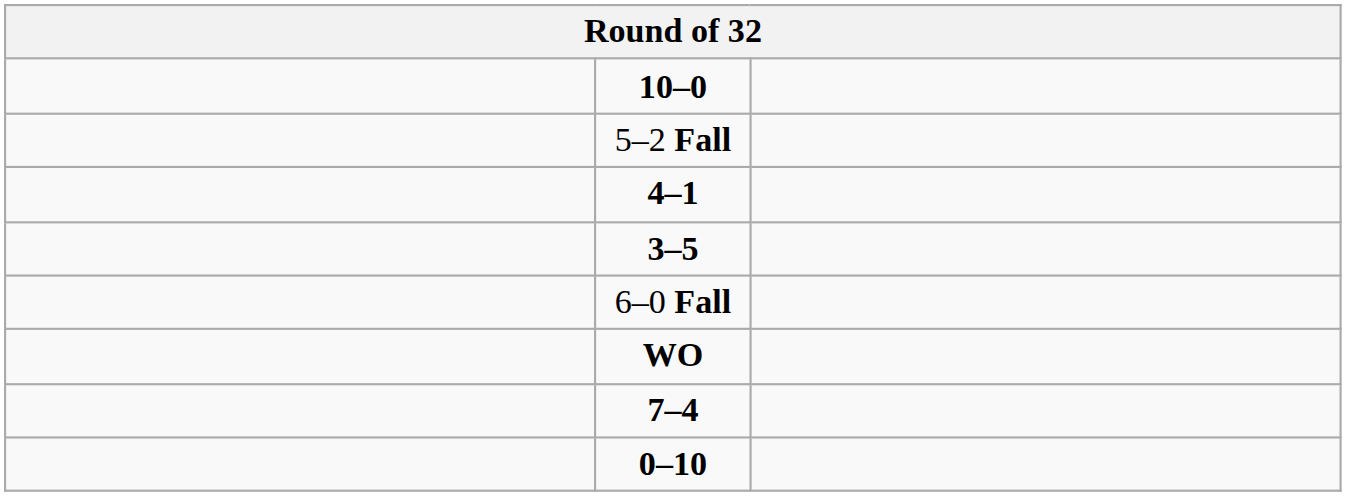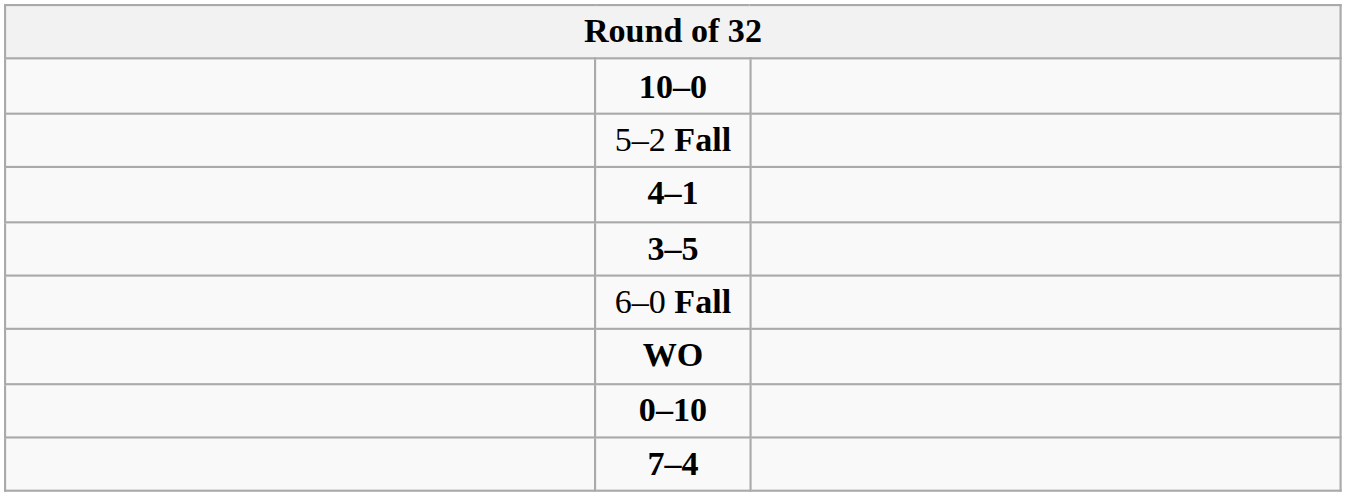 <table class="wikitable" style="text-align: center;">
 <tr>
 <th colspan=3>Round of 32</th>
 </tr>
 <tr>
 <td align=left width="270"><strong></strong></td>
 <td align=center width="65"><strong>10–0</strong></td>
 <td align=left width="270"></td>
 </tr>
 <tr>
 <td align=left><strong></strong></td>
 <td align=center>5–2 <strong>Fall</strong></td>
 <td align=left></td>
 </tr>
 <tr>
 <td align=left><strong></strong></td>
 <td align=center><strong>4–1</strong></td>
 <td align=left></td>
 </tr>
 <tr>
 <td align=left></td>
 <td align=center><strong>3–5</strong></td>
 <td align=left><strong></strong></td>
 </tr>
 <tr>
 <td align=left><strong></strong></td>
 <td align=center>6–0 <strong>Fall</strong></td>
 <td align=left></td>
 </tr>
 <tr>
 <td align=left><strong></strong></td>
 <td align=center><strong>WO</strong></td>
 <td align=left><s></s></td>
 </tr>
 <tr>
+<td align=left></td>
+<td align=center><strong>0–10</strong></td>
+<td align=left><strong></strong></td>
+</tr>
+<tr>
 <td align=left><strong></strong></td>
 <td align=center><strong>7–4</strong></td>
 <td align=left></td>
 </tr>
-<tr>
-<td align=left></td>
-<td align=center><strong>0–10</strong></td>
-<td align=left><strong></strong></td>
-</tr>
 </table>
